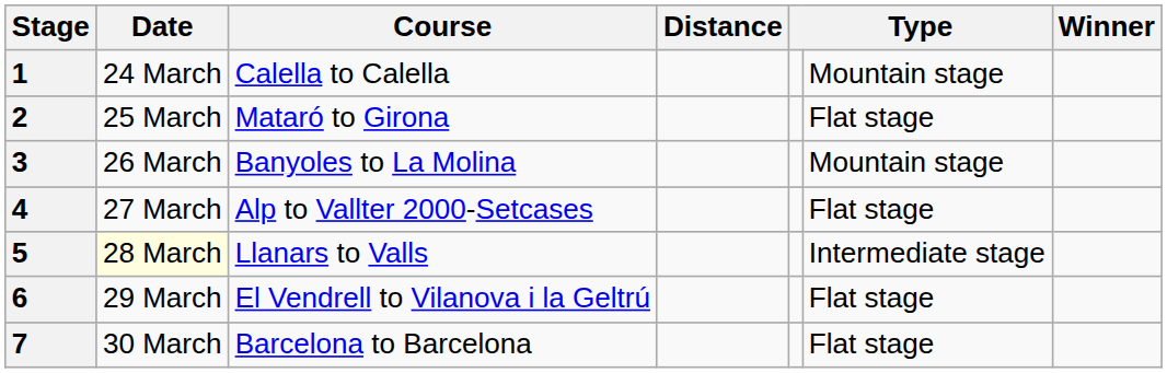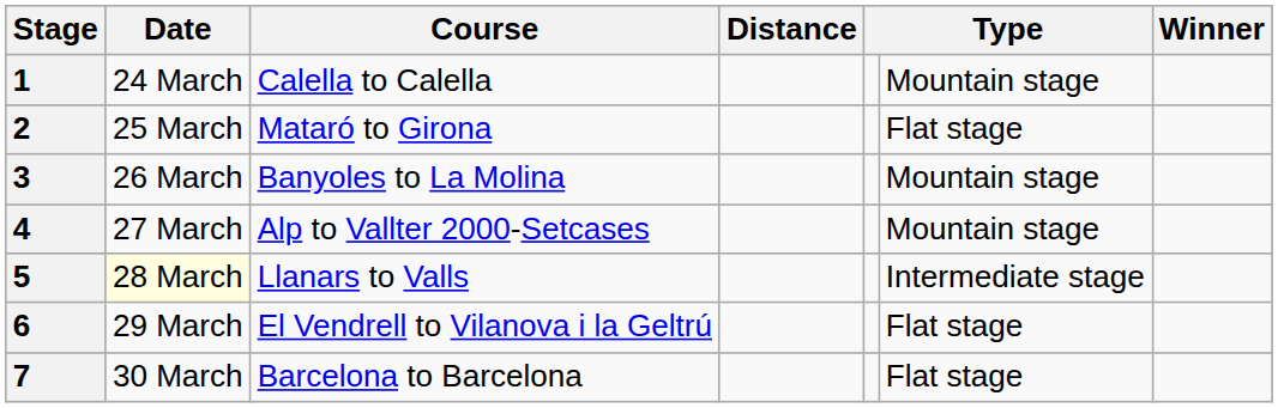 <table class="wikitable">
 <tr>
 <th>Stage</th>
 <th>Date</th>
 <th>Course</th>
 <th>Distance</th>
 <th colspan="2">Type</th>
 <th>Winner</th>
 </tr>
 <tr>
 <th style="text-align:left">1</th>
 <td align=right>24 March</td>
 <td><a href='#'>Calella</a> to Calella</td>
 <td style="text-align:center;"></td>
 <td></td>
 <td>Mountain stage</td>
 <td></td>
 </tr>
 <tr>
 <th style="text-align:left">2</th>
 <td align=right>25 March</td>
 <td><a href='#'>Mataró</a> to <a href='#'>Girona</a></td>
 <td style="text-align:center;"></td>
 <td></td>
 <td>Flat stage</td>
 <td></td>
 </tr>
 <tr>
 <th style="text-align:left">3</th>
 <td align=right>26 March</td>
 <td><a href='#'>Banyoles</a> to <a href='#'>La Molina</a></td>
 <td style="text-align:center;"></td>
 <td></td>
 <td>Mountain stage</td>
 <td></td>
 </tr>
 <tr>
 <th style="text-align:left">4</th>
 <td align=right>27 March</td>
 <td><a href='#'>Alp</a> to <a href='#'>Vallter 2000</a>-<a href='#'>Setcases</a></td>
 <td style="text-align:center;"></td>
 <td></td>
-<td>Flat stage</td>
+<td>Mountain stage</td>
 <td></td>
 </tr>
 <tr>
 <th style="text-align:left">5</th>
 <td align=right style="background: lightyellow;">28 March</td>
 <td><a href='#'>Llanars</a> to <a href='#'>Valls</a></td>
 <td style="text-align:center;"></td>
 <td></td>
 <td>Intermediate stage</td>
 <td></td>
 </tr>
 <tr>
 <th style="text-align:left">6</th>
 <td align=right>29 March</td>
 <td><a href='#'>El Vendrell</a> to <a href='#'>Vilanova i la Geltrú</a></td>
 <td style="text-align:center;"></td>
 <td></td>
 <td>Flat stage</td>
 <td></td>
 </tr>
 <tr>
 <th style="text-align:left">7</th>
 <td align=right>30 March</td>
 <td><a href='#'>Barcelona</a> to Barcelona</td>
 <td style="text-align:center;"></td>
 <td></td>
 <td>Flat stage</td>
 <td></td>
 </tr>
 </table>
